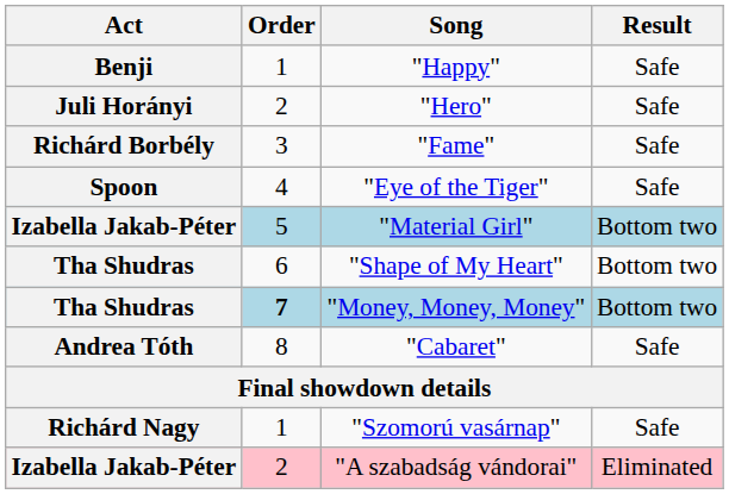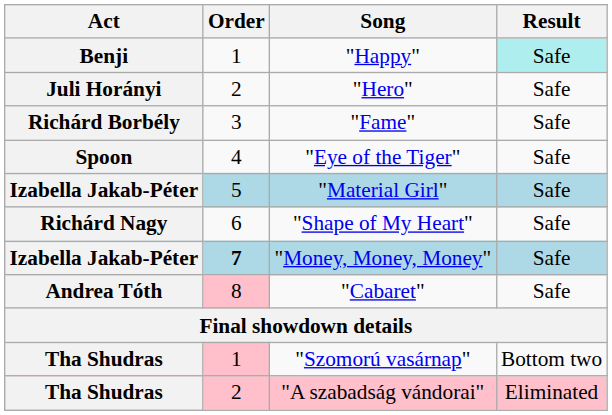 <table class="wikitable" style="text-align:center;">
 <tr>
 <th scope="col">Act</th>
 <th scope="col">Order</th>
 <th scope="col">Song</th>
 <th scope="col">Result</th>
 </tr>
 <tr>
 <th scope="row">Benji</th>
 <td>1</td>
 <td>"<a href='#'>Happy</a>"</td>
-<td>Safe</td>
+<td style="background: paleturquoise;">Safe</td>
 </tr>
 <tr>
 <th scope="row">Juli Horányi</th>
 <td>2</td>
 <td>"<a href='#'>Hero</a>"</td>
 <td>Safe</td>
 </tr>
 <tr>
 <th scope="row">Richárd Borbély</th>
 <td>3</td>
 <td>"<a href='#'>Fame</a>"</td>
 <td>Safe</td>
 </tr>
 <tr>
 <th scope="row">Spoon</th>
 <td>4</td>
 <td>"<a href='#'>Eye of the Tiger</a>"</td>
 <td>Safe</td>
 </tr>
 <tr bgcolor="lightblue">
 <th scope="row">Izabella Jakab-Péter</th>
 <td>5</td>
 <td>"<a href='#'>Material Girl</a>"</td>
-<td>Bottom two</td>
+<td>Safe</td>
 </tr>
 <tr>
-<th scope="row">Tha Shudras</th>
+<th scope="row">Richárd Nagy</th>
 <td>6</td>
 <td>"<a href='#'>Shape of My Heart</a>"</td>
-<td>Bottom two</td>
+<td>Safe</td>
 </tr>
 <tr bgcolor="lightblue">
-<th scope="row">Tha Shudras</th>
+<th scope="row">Izabella Jakab-Péter</th>
 <td><strong>7</strong></td>
 <td>"<a href='#'>Money, Money, Money</a>"</td>
-<td>Bottom two</td>
+<td>Safe</td>
 </tr>
 <tr>
 <th scope="row">Andrea Tóth</th>
-<td>8</td>
+<td style="background: pink;">8</td>
 <td>"<a href='#'>Cabaret</a>"</td>
 <td>Safe</td>
 </tr>
 <tr>
 <th scope="col" colspan="6">Final showdown details</th>
 </tr>
 <tr>
-<th scope="row">Richárd Nagy</th>
-<td>1</td>
+<th scope="row">Tha Shudras</th>
+<td style="background: pink;">1</td>
 <td>"<a href='#'>Szomorú vasárnap</a>"</td>
-<td>Safe</td>
+<td>Bottom two</td>
 </tr>
 <tr bgcolor="pink">
-<th scope="row">Izabella Jakab-Péter</th>
+<th scope="row">Tha Shudras</th>
 <td>2</td>
 <td>"A szabadság vándorai"</td>
 <td>Eliminated</td>
 </tr>
 </table>
